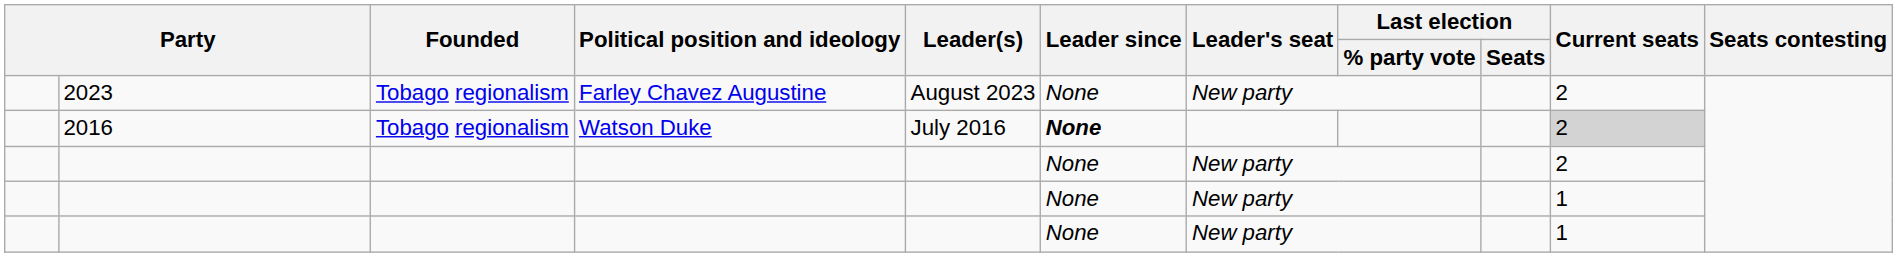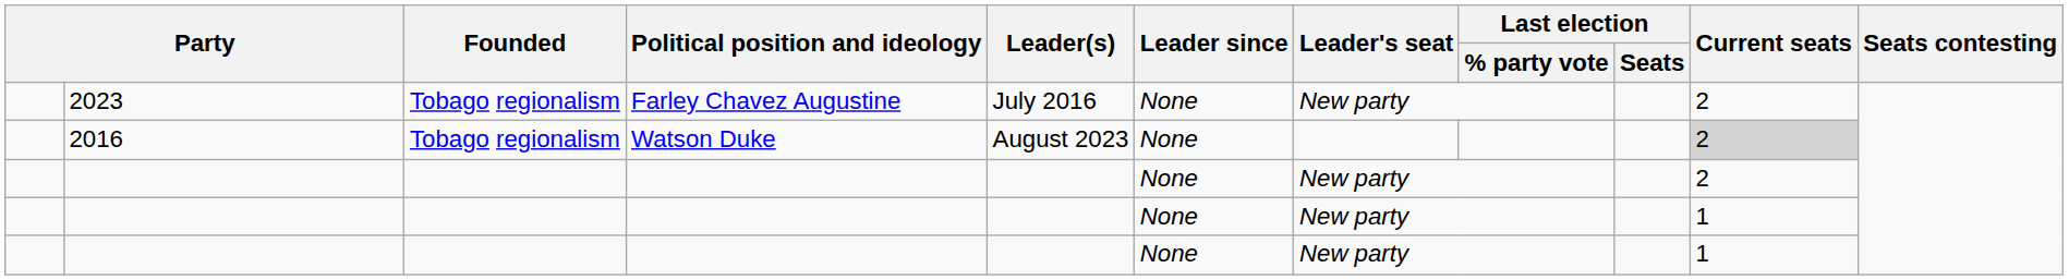 <table class="wikitable sortable">
 <tr>
 <th colspan="2" rowspan="2" style="width:16em;">Party</th>
 <th rowspan="2">Founded</th>
 <th rowspan="2">Political position and ideology</th>
 <th rowspan="2">Leader(s)</th>
 <th rowspan="2">Leader since</th>
 <th rowspan="2">Leader's seat</th>
 <th colspan="2">Last election</th>
 <th rowspan="2">Current seats</th>
 <th rowspan="2">Seats contesting</th>
 </tr>
 <tr>
 <th>% party vote</th>
 <th>Seats</th>
 </tr>
 <tr>
 <td></td>
 <td style="text-align:left;" scope="row">2023</td>
 <td><a href='#'>Tobago</a> <a href='#'>regionalism</a></td>
 <td><a href='#'>Farley Chavez Augustine</a></td>
-<td>August 2023</td>
+<td>July 2016</td>
 <td><em>None</em></td>
 <td colspan="2"><em>New party</em></td>
 <td></td>
 <td>2</td>
 </tr>
 <tr>
 <td></td>
 <td style="text-align:left;" scope="row">2016</td>
 <td><a href='#'>Tobago</a> <a href='#'>regionalism</a></td>
 <td><a href='#'>Watson Duke</a></td>
-<td>July 2016</td>
-<td><strong><em>None</em></strong></td>
+<td>August 2023</td>
+<td><em>None</em></td>
 <td></td>
 <td></td>
 <td></td>
 <td style="background: lightgrey;">2</td>
 </tr>
 <tr>
 <td></td>
 <td style="text-align:left;" scope="row"></td>
 <td></td>
 <td></td>
 <td></td>
 <td><em>None</em></td>
 <td colspan="2"><em>New party</em></td>
 <td></td>
 <td>2</td>
 </tr>
 <tr>
 <td></td>
 <td style="text-align:left;" scope="row"></td>
 <td></td>
 <td></td>
 <td></td>
 <td><em>None</em></td>
 <td colspan="2"><em>New party</em></td>
 <td></td>
 <td>1</td>
 </tr>
 <tr>
 <td></td>
 <td style="text-align:left;" scope="row"></td>
 <td></td>
 <td></td>
 <td></td>
 <td><em>None</em></td>
 <td colspan="2"><em>New party</em></td>
 <td></td>
 <td>1</td>
 </tr>
 </table>
